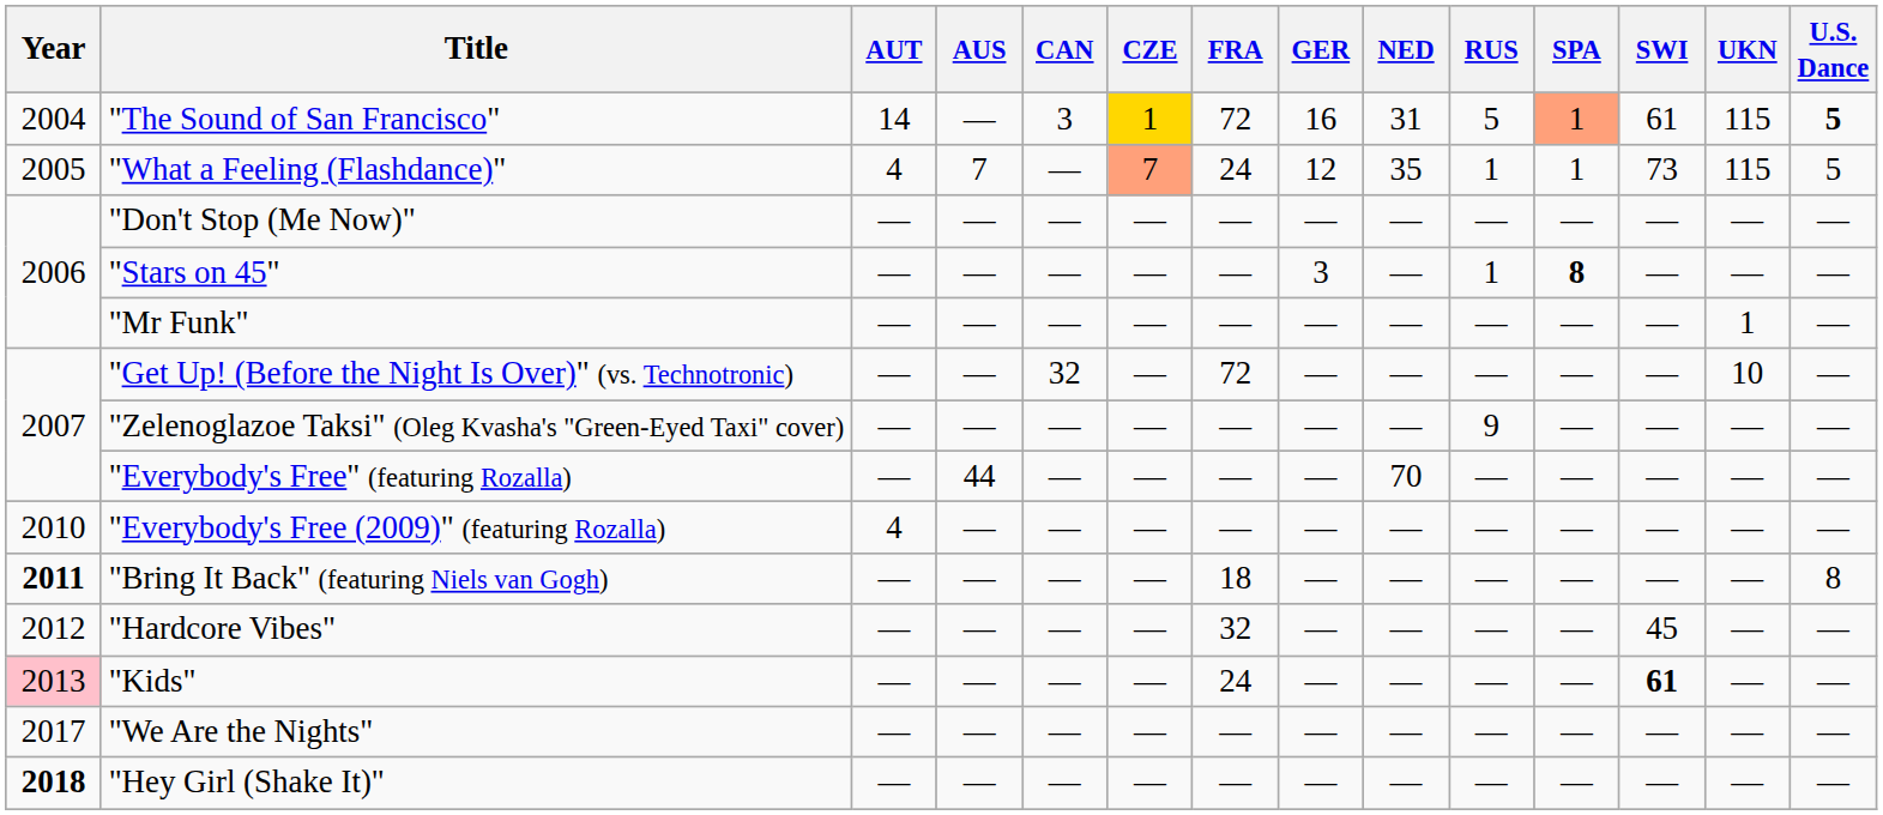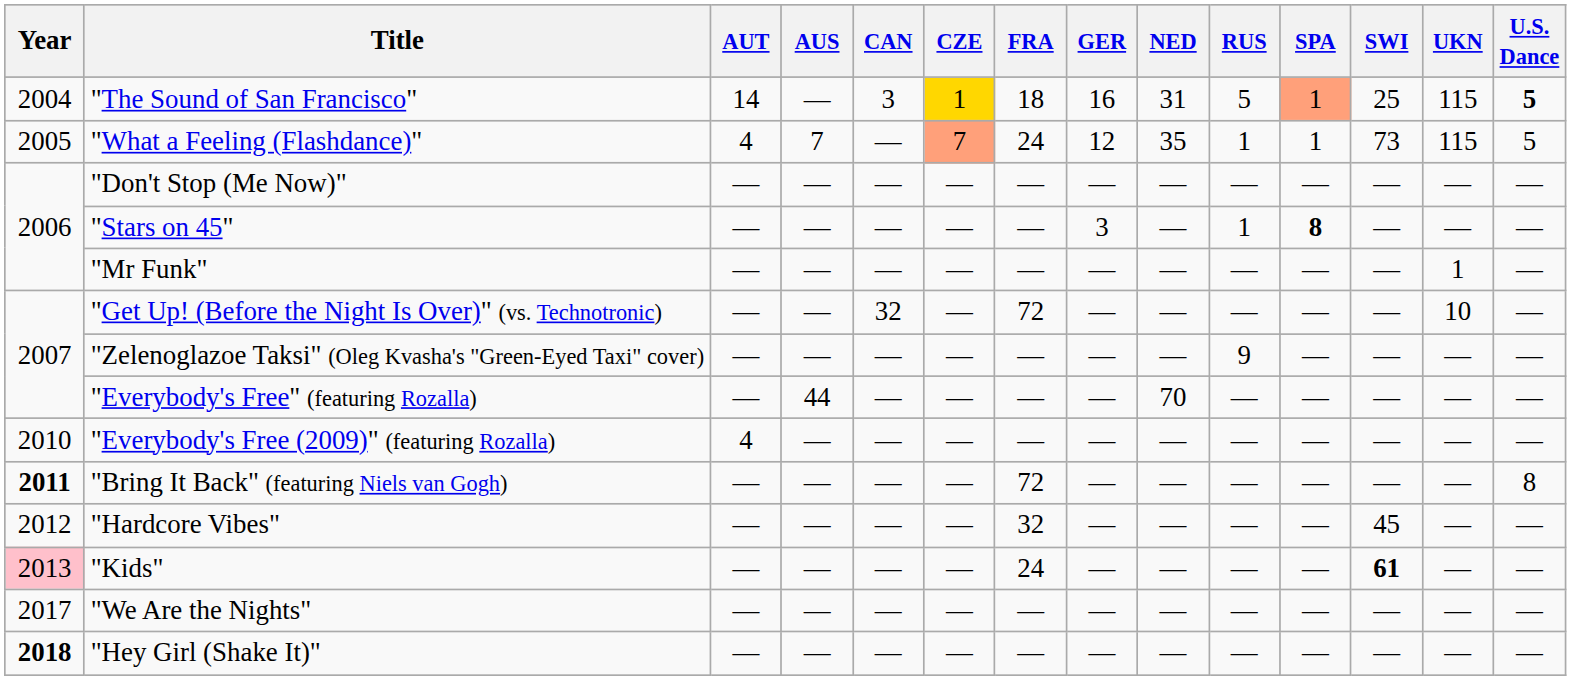 <table class="wikitable">
 <tr>
 <th align="center" width="40">Year</th>
 <th align="left">Title</th>
 <th align="center" width="35"><small><a href='#'>AUT</a></small><br></th>
 <th align="center" width="35"><small><a href='#'>AUS</a></small><br></th>
 <th align="center" width="35"><small><a href='#'>CAN</a></small></th>
 <th align="center" width="35"><small><a href='#'>CZE</a></small></th>
 <th align="center" width="35"><small><a href='#'>FRA</a></small><br></th>
 <th align="center" width="35"><small><a href='#'>GER</a></small></th>
 <th align="center" width="35"><small><a href='#'>NED</a></small></th>
 <th align="center" width="35"><small><a href='#'>RUS</a></small></th>
 <th align="center" width="35"><small><a href='#'>SPA</a></small></th>
 <th align="center" width="35"><small><a href='#'>SWI</a></small></th>
 <th align="center" width="35"><small><a href='#'>UKN</a></small></th>
 <th align="center" width="35"><small><a href='#'>U.S.<br>Dance</a></small><br></th>
 </tr>
 <tr>
 <td align="center">2004</td>
 <td align="left">"<a href='#'>The Sound of San Francisco</a>"</td>
 <td align="center">14</td>
 <td align="center">—</td>
 <td align="center">3</td>
 <td align="center" style="background: gold;">1</td>
-<td align="center">72</td>
+<td align="center">18</td>
 <td align="center">16</td>
 <td align="center">31</td>
 <td align="center">5</td>
 <td align="center" style="background: lightsalmon;">1</td>
-<td align="center">61</td>
+<td align="center">25</td>
 <td align="center">115</td>
 <td align="center"><strong>5</strong></td>
 </tr>
 <tr>
 <td align="center">2005</td>
 <td align="left">"<a href='#'>What a Feeling (Flashdance)</a>"</td>
 <td align="center">4</td>
 <td align="center">7</td>
 <td align="center">—</td>
 <td align="center" style="background: lightsalmon;">7</td>
 <td align="center">24</td>
 <td align="center">12</td>
 <td align="center">35</td>
 <td align="center">1</td>
 <td align="center">1</td>
 <td align="center">73</td>
 <td align="center">115</td>
 <td align="center">5</td>
 </tr>
 <tr>
 <td align="center" rowspan="3">2006</td>
 <td align="left">"Don't Stop (Me Now)"</td>
 <td align="center">—</td>
 <td align="center">—</td>
 <td align="center">—</td>
 <td align="center">—</td>
 <td align="center">—</td>
 <td align="center">—</td>
 <td align="center">—</td>
 <td align="center">—</td>
 <td align="center">—</td>
 <td align="center">—</td>
 <td align="center">—</td>
 <td align="center">—</td>
 </tr>
 <tr>
 <td align="left">"<a href='#'>Stars on 45</a>"</td>
 <td align="center">—</td>
 <td align="center">—</td>
 <td align="center">—</td>
 <td align="center">—</td>
 <td align="center">—</td>
 <td align="center">3</td>
 <td align="center">—</td>
 <td align="center">1</td>
 <td align="center"><strong>8</strong></td>
 <td align="center">—</td>
 <td align="center">—</td>
 <td align="center">—</td>
 </tr>
 <tr>
 <td align="left">"Mr Funk"</td>
 <td align="center">—</td>
 <td align="center">—</td>
 <td align="center">—</td>
 <td align="center">—</td>
 <td align="center">—</td>
 <td align="center">—</td>
 <td align="center">—</td>
 <td align="center">—</td>
 <td align="center">—</td>
 <td align="center">—</td>
 <td align="center">1</td>
 <td align="center">—</td>
 </tr>
 <tr>
 <td align="center" rowspan="3">2007</td>
 <td align="left">"<a href='#'>Get Up! (Before the Night Is Over)</a>" <small>(vs. <a href='#'>Technotronic</a>)</small></td>
 <td align="center">—</td>
 <td align="center">—</td>
 <td align="center">32</td>
 <td align="center">—</td>
 <td align="center">72</td>
 <td align="center">—</td>
 <td align="center">—</td>
 <td align="center">—</td>
 <td align="center">—</td>
 <td align="center">—</td>
 <td align="center">10</td>
 <td align="center">—</td>
 </tr>
 <tr>
 <td align="left">"Zelenoglazoe Taksi" <small>(Oleg Kvasha's "Green-Eyed Taxi" cover)</small></td>
 <td align="center">—</td>
 <td align="center">—</td>
 <td align="center">—</td>
 <td align="center">—</td>
 <td align="center">—</td>
 <td align="center">—</td>
 <td align="center">—</td>
 <td align="center">9</td>
 <td align="center">—</td>
 <td align="center">—</td>
 <td align="center">—</td>
 <td align="center">—</td>
 </tr>
 <tr>
 <td align="left">"<a href='#'>Everybody's Free</a>" <small>(featuring <a href='#'>Rozalla</a>)</small></td>
 <td align="center">—</td>
 <td align="center">44</td>
 <td align="center">—</td>
 <td align="center">—</td>
 <td align="center">—</td>
 <td align="center">—</td>
 <td align="center">70</td>
 <td align="center">—</td>
 <td align="center">—</td>
 <td align="center">—</td>
 <td align="center">—</td>
 <td align="center">—</td>
 </tr>
 <tr>
 <td align="center">2010</td>
 <td align="left">"<a href='#'>Everybody's Free (2009)</a>" <small>(featuring <a href='#'>Rozalla</a>)</small></td>
 <td align="center">4</td>
 <td align="center">—</td>
 <td align="center">—</td>
 <td align="center">—</td>
 <td align="center">—</td>
 <td align="center">—</td>
 <td align="center">—</td>
 <td align="center">—</td>
 <td align="center">—</td>
 <td align="center">—</td>
 <td align="center">—</td>
 <td align="center">—</td>
 </tr>
 <tr>
 <td align="center"><strong>2011</strong></td>
 <td align="left">"Bring It Back" <small>(featuring <a href='#'>Niels van Gogh</a>)</small></td>
 <td align="center">—</td>
 <td align="center">—</td>
 <td align="center">—</td>
 <td align="center">—</td>
-<td align="center">18</td>
+<td align="center">72</td>
 <td align="center">—</td>
 <td align="center">—</td>
 <td align="center">—</td>
 <td align="center">—</td>
 <td align="center">—</td>
 <td align="center">—</td>
 <td align="center">8</td>
 </tr>
 <tr>
 <td align="center">2012</td>
 <td align="left">"Hardcore Vibes"</td>
 <td align="center">—</td>
 <td align="center">—</td>
 <td align="center">—</td>
 <td align="center">—</td>
 <td align="center">32</td>
 <td align="center">—</td>
 <td align="center">—</td>
 <td align="center">—</td>
 <td align="center">—</td>
 <td align="center">45</td>
 <td align="center">—</td>
 <td align="center">—</td>
 </tr>
 <tr>
 <td align="center" style="background: pink;">2013</td>
 <td align="left">"Kids"</td>
 <td align="center">—</td>
 <td align="center">—</td>
 <td align="center">—</td>
 <td align="center">—</td>
 <td align="center">24</td>
 <td align="center">—</td>
 <td align="center">—</td>
 <td align="center">—</td>
 <td align="center">—</td>
 <td align="center"><strong>61</strong></td>
 <td align="center">—</td>
 <td align="center">—</td>
 </tr>
 <tr>
 <td align="center">2017</td>
 <td align="left">"We Are the Nights"</td>
 <td align="center">—</td>
 <td align="center">—</td>
 <td align="center">—</td>
 <td align="center">—</td>
 <td align="center">—</td>
 <td align="center">—</td>
 <td align="center">—</td>
 <td align="center">—</td>
 <td align="center">—</td>
 <td align="center">—</td>
 <td align="center">—</td>
 <td align="center">—</td>
 </tr>
 <tr>
 <td align="center"><strong>2018</strong></td>
 <td align="left">"Hey Girl (Shake It)"</td>
 <td align="center">—</td>
 <td align="center">—</td>
 <td align="center">—</td>
 <td align="center">—</td>
 <td align="center">—</td>
 <td align="center">—</td>
 <td align="center">—</td>
 <td align="center">—</td>
 <td align="center">—</td>
 <td align="center">—</td>
 <td align="center">—</td>
 <td align="center">—</td>
 </tr>
 </table>
